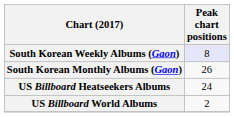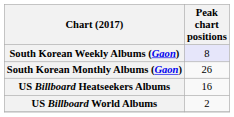 <table class="wikitable sortable plainrowheaders" style="text-align:center">
 <tr>
 <th scope="col">Chart (2017)</th>
 <th scope="col">Peak<br>chart<br>positions</th>
 </tr>
 <tr>
 <th scope="row">South Korean Weekly Albums (<em><a href='#'>Gaon</a></em>)</th>
 <td style="background: lavender;">8</td>
 </tr>
 <tr>
 <th scope="row">South Korean Monthly Albums (<em><a href='#'>Gaon</a></em>)</th>
 <td>26</td>
 </tr>
 <tr>
 <th scope="row">US <em>Billboard</em> Heatseekers Albums</th>
-<td>24</td>
+<td>16</td>
 </tr>
 <tr>
 <th scope="row">US <em>Billboard</em> World Albums</th>
 <td>2</td>
 </tr>
 <tr>
 </tr>
 </table>
